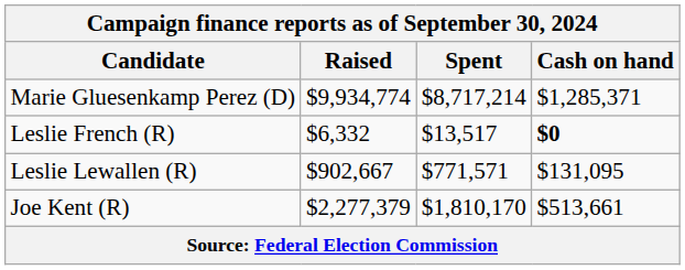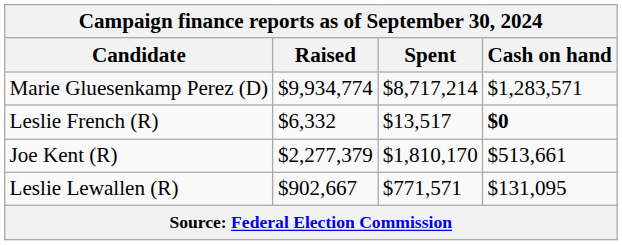 <table class="wikitable sortable">
 <tr>
 <th colspan=4>Campaign finance reports as of September 30, 2024</th>
 </tr>
 <tr style="text-align:center;">
 <th>Candidate</th>
 <th>Raised</th>
 <th>Spent</th>
 <th>Cash on hand</th>
 </tr>
 <tr>
 <td>Marie Gluesenkamp Perez (D)</td>
 <td>$9,934,774</td>
 <td>$8,717,214</td>
-<td>$1,285,371</td>
+<td>$1,283,571</td>
 </tr>
 <tr>
 <td>Leslie French (R)</td>
 <td>$6,332</td>
 <td>$13,517</td>
 <td><strong>$0</strong></td>
 </tr>
 <tr>
+<td>Joe Kent (R)</td>
+<td>$2,277,379</td>
+<td>$1,810,170</td>
+<td>$513,661</td>
+</tr>
+<tr>
 <td>Leslie Lewallen (R)</td>
 <td>$902,667</td>
 <td>$771,571</td>
 <td>$131,095</td>
 </tr>
 <tr>
-<td>Joe Kent (R)</td>
-<td>$2,277,379</td>
-<td>$1,810,170</td>
-<td>$513,661</td>
-</tr>
-<tr>
 <th colspan="4"><small>Source: <a href='#'>Federal Election Commission</a></small></th>
 </tr>
 </table>
